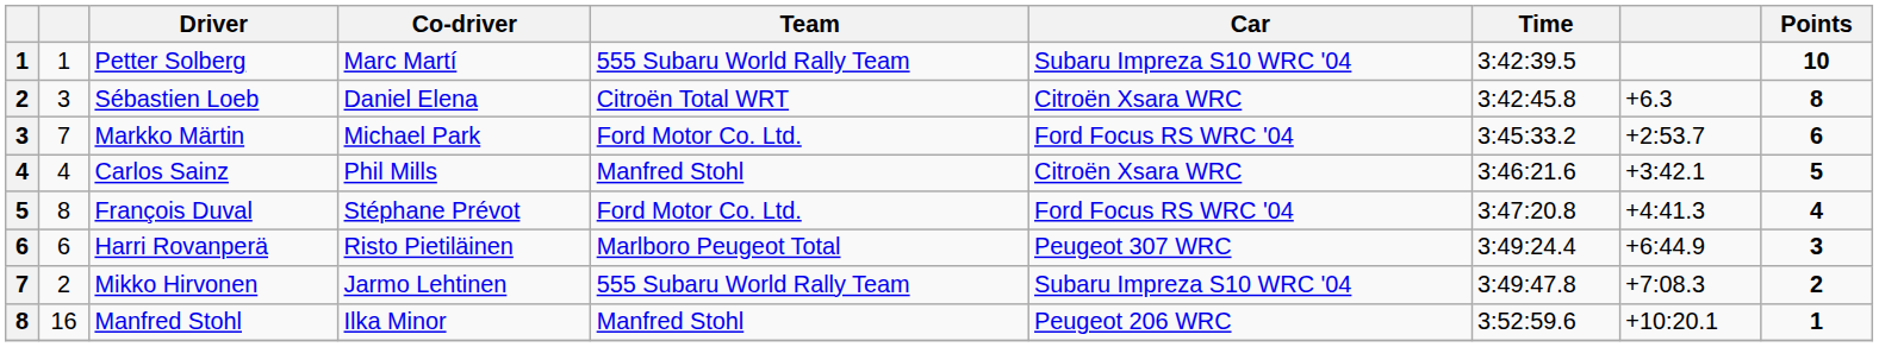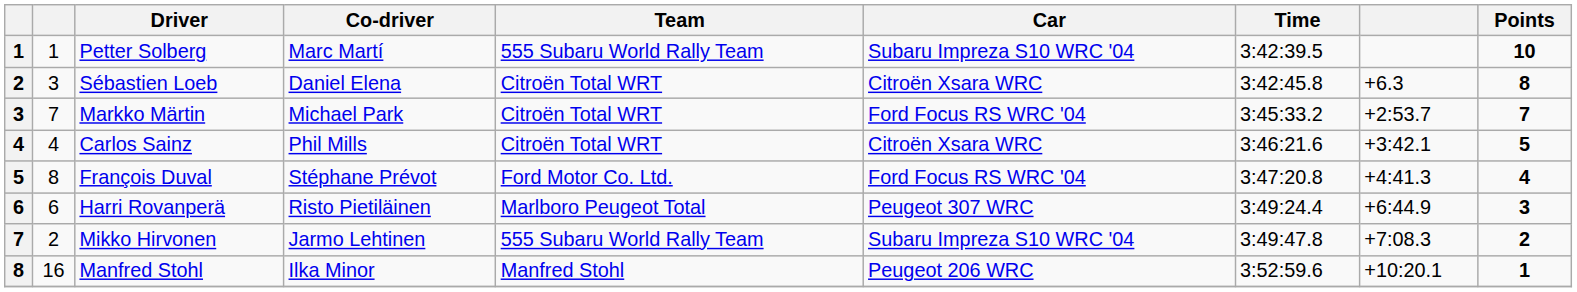 <table class="wikitable" width=85% style="font-size: 85%;">
 <tr>
 <th></th>
 <th></th>
 <th>Driver</th>
 <th>Co-driver</th>
 <th>Team</th>
 <th>Car</th>
 <th>Time</th>
 <th></th>
 <th>Points</th>
 </tr>
 <tr>
 <th>1</th>
 <td align="center">1</td>
 <td> <a href='#'>Petter Solberg</a></td>
 <td> <a href='#'>Marc Martí</a></td>
 <td> <a href='#'>555 Subaru World Rally Team</a></td>
 <td><a href='#'>Subaru Impreza S10 WRC '04</a></td>
 <td>3:42:39.5</td>
 <td></td>
 <td align="center"><strong>10</strong></td>
 </tr>
 <tr>
 <th>2</th>
 <td align="center">3</td>
 <td> <a href='#'>Sébastien Loeb</a></td>
 <td> <a href='#'>Daniel Elena</a></td>
 <td> <a href='#'>Citroën Total WRT</a></td>
 <td><a href='#'>Citroën Xsara WRC</a></td>
 <td>3:42:45.8</td>
 <td>+6.3</td>
 <td align="center"><strong>8</strong></td>
 </tr>
 <tr>
 <th>3</th>
 <td align="center">7</td>
 <td> <a href='#'>Markko Märtin</a></td>
 <td> <a href='#'>Michael Park</a></td>
-<td> <a href='#'>Ford Motor Co. Ltd.</a></td>
+<td> <a href='#'>Citroën Total WRT</a></td>
 <td><a href='#'>Ford Focus RS WRC '04</a></td>
 <td>3:45:33.2</td>
 <td>+2:53.7</td>
-<td align="center"><strong>6</strong></td>
+<td align="center"><strong>7</strong></td>
 </tr>
 <tr>
 <th>4</th>
 <td align="center">4</td>
 <td> <a href='#'>Carlos Sainz</a></td>
 <td> <a href='#'>Phil Mills</a></td>
-<td> <a href='#'>Manfred Stohl</a></td>
+<td> <a href='#'>Citroën Total WRT</a></td>
 <td><a href='#'>Citroën Xsara WRC</a></td>
 <td>3:46:21.6</td>
 <td>+3:42.1</td>
 <td align="center"><strong>5</strong></td>
 </tr>
 <tr>
 <th>5</th>
 <td align="center">8</td>
 <td> <a href='#'>François Duval</a></td>
 <td> <a href='#'>Stéphane Prévot</a></td>
 <td> <a href='#'>Ford Motor Co. Ltd.</a></td>
 <td><a href='#'>Ford Focus RS WRC '04</a></td>
 <td>3:47:20.8</td>
 <td>+4:41.3</td>
 <td align="center"><strong>4</strong></td>
 </tr>
 <tr>
 <th>6</th>
 <td align="center">6</td>
 <td> <a href='#'>Harri Rovanperä</a></td>
 <td> <a href='#'>Risto Pietiläinen</a></td>
 <td> <a href='#'>Marlboro Peugeot Total</a></td>
 <td><a href='#'>Peugeot 307 WRC</a></td>
 <td>3:49:24.4</td>
 <td>+6:44.9</td>
 <td align="center"><strong>3</strong></td>
 </tr>
 <tr>
 <th>7</th>
 <td align="center">2</td>
 <td> <a href='#'>Mikko Hirvonen</a></td>
 <td> <a href='#'>Jarmo Lehtinen</a></td>
 <td> <a href='#'>555 Subaru World Rally Team</a></td>
 <td><a href='#'>Subaru Impreza S10 WRC '04</a></td>
 <td>3:49:47.8</td>
 <td>+7:08.3</td>
 <td align="center"><strong>2</strong></td>
 </tr>
 <tr>
 <th>8</th>
 <td align="center">16</td>
 <td> <a href='#'>Manfred Stohl</a></td>
 <td> <a href='#'>Ilka Minor</a></td>
 <td> <a href='#'>Manfred Stohl</a></td>
 <td><a href='#'>Peugeot 206 WRC</a></td>
 <td>3:52:59.6</td>
 <td>+10:20.1</td>
 <td align="center"><strong>1</strong></td>
 </tr>
 <tr>
 </tr>
 </table>
